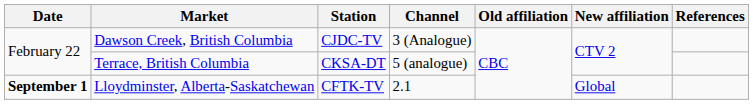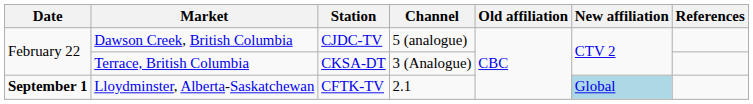 <table class="wikitable">
 <tr>
 <th>Date</th>
 <th>Market</th>
 <th>Station</th>
 <th>Channel</th>
 <th>Old affiliation</th>
 <th>New affiliation</th>
 <th>References</th>
 </tr>
 <tr>
 <td rowspan=2>February 22</td>
 <td><a href='#'>Dawson Creek</a>, <a href='#'>British Columbia</a></td>
 <td><a href='#'>CJDC-TV</a></td>
-<td>3 (Analogue)</td>
+<td>5 (analogue)</td>
 <td rowspan=3><a href='#'>CBC</a></td>
 <td rowspan=2><a href='#'>CTV 2</a></td>
 <td></td>
 </tr>
 <tr>
 <td><a href='#'>Terrace, British Columbia</a></td>
 <td><a href='#'>CKSA-DT</a></td>
-<td>5 (analogue)</td>
+<td>3 (Analogue)</td>
 <td></td>
 </tr>
 <tr>
 <td><strong>September 1</strong></td>
 <td><a href='#'>Lloydminster</a>, <a href='#'>Alberta</a>-<a href='#'>Saskatchewan</a></td>
 <td><a href='#'>CFTK-TV</a></td>
 <td>2.1</td>
-<td><a href='#'>Global</a></td>
+<td style="background: lightblue;"><a href='#'>Global</a></td>
 <td></td>
 </tr>
 </table>
